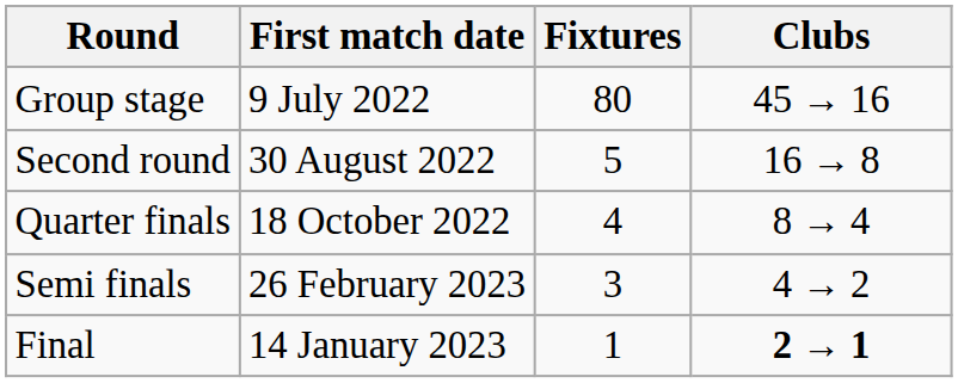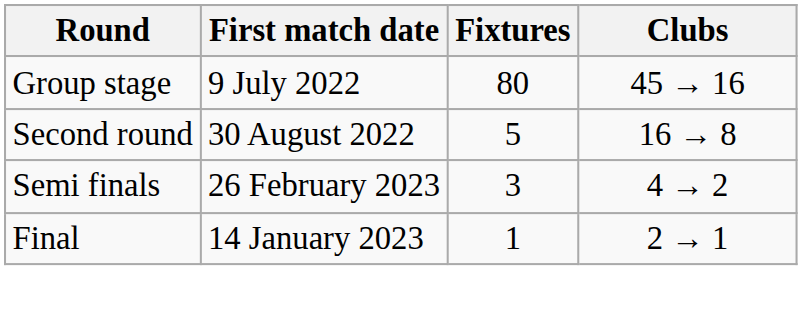 <table class="wikitable">
 <tr>
 <th>Round</th>
 <th>First match date</th>
 <th>Fixtures</th>
 <th width=100>Clubs</th>
 </tr>
 <tr align=center>
 <td align=left>Group stage</td>
 <td align=left>9 July 2022</td>
 <td>80</td>
 <td>45 → 16</td>
 </tr>
 <tr align=center>
 <td align=left>Second round</td>
 <td align=left>30 August 2022</td>
 <td>5</td>
 <td>16 → 8</td>
 </tr>
 <tr align=center>
-<td align=left>Quarter finals</td>
-<td align=left>18 October 2022</td>
-<td>4</td>
-<td>8 → 4</td>
-</tr>
-<tr align=center>
 <td align=left>Semi finals</td>
 <td align=left>26 February 2023</td>
 <td>3</td>
 <td>4 → 2</td>
 </tr>
 <tr align=center>
 <td align=left>Final</td>
 <td align=left>14 January 2023</td>
 <td>1</td>
-<td><strong>2 → 1</strong></td>
+<td>2 → 1</td>
 </tr>
 </table>
